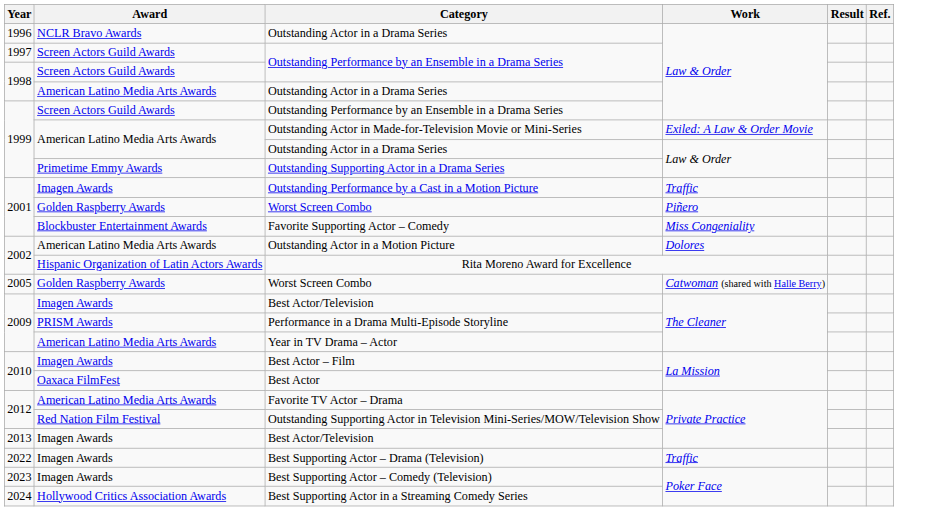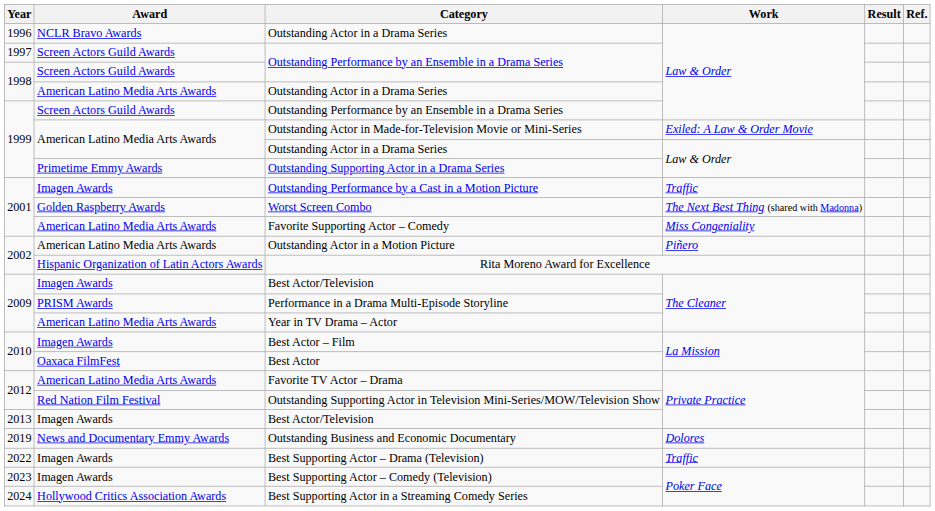 <table class="wikitable">
 <tr>
 <th>Year</th>
 <th>Award</th>
 <th>Category</th>
 <th>Work</th>
 <th>Result</th>
 <th>Ref.</th>
 </tr>
 <tr>
 <td>1996</td>
 <td><a href='#'>NCLR Bravo Awards</a></td>
 <td>Outstanding Actor in a Drama Series</td>
 <td rowspan="5"><em><a href='#'>Law & Order</a></em></td>
 <td></td>
 <td align="center"></td>
 </tr>
 <tr>
 <td>1997</td>
 <td><a href='#'>Screen Actors Guild Awards</a></td>
 <td rowspan="2"><a href='#'>Outstanding Performance by an Ensemble in a Drama Series</a></td>
 <td></td>
 <td align="center"></td>
 </tr>
 <tr>
 <td rowspan="2">1998</td>
 <td><a href='#'>Screen Actors Guild Awards</a></td>
 <td></td>
 <td align="center"></td>
 </tr>
 <tr>
 <td><a href='#'>American Latino Media Arts Awards</a></td>
 <td>Outstanding Actor in a Drama Series</td>
 <td></td>
 <td align="center"></td>
 </tr>
 <tr>
 <td rowspan="4">1999</td>
 <td><a href='#'>Screen Actors Guild Awards</a></td>
 <td>Outstanding Performance by an Ensemble in a Drama Series</td>
 <td></td>
 <td align="center"></td>
 </tr>
 <tr>
 <td rowspan="2">American Latino Media Arts Awards</td>
 <td>Outstanding Actor in Made-for-Television Movie or Mini-Series</td>
 <td><em><a href='#'>Exiled: A Law & Order Movie</a></em></td>
 <td></td>
 <td align="center"></td>
 </tr>
 <tr>
 <td>Outstanding Actor in a Drama Series</td>
 <td rowspan="2"><em>Law & Order</em></td>
 <td></td>
 <td align="center"></td>
 </tr>
 <tr>
 <td><a href='#'>Primetime Emmy Awards</a></td>
 <td><a href='#'>Outstanding Supporting Actor in a Drama Series</a></td>
 <td></td>
 <td align="center"></td>
 </tr>
 <tr>
 <td rowspan="3">2001</td>
 <td><a href='#'>Imagen Awards</a></td>
 <td><a href='#'>Outstanding Performance by a Cast in a Motion Picture</a></td>
 <td><em><a href='#'>Traffic</a></em></td>
 <td></td>
 <td align="center"></td>
 </tr>
 <tr>
 <td><a href='#'>Golden Raspberry Awards</a></td>
 <td><a href='#'>Worst Screen Combo</a></td>
-<td><em><a href='#'>Piñero</a></em></td>
+<td><em><a href='#'>The Next Best Thing</a></em> <small>(shared with <a href='#'>Madonna</a>)</small></td>
 <td></td>
 <td align="center"></td>
 </tr>
 <tr>
-<td><a href='#'>Blockbuster Entertainment Awards</a></td>
+<td><a href='#'>American Latino Media Arts Awards</a></td>
 <td>Favorite Supporting Actor – Comedy</td>
 <td><em><a href='#'>Miss Congeniality</a></em></td>
 <td></td>
 <td align="center"></td>
 </tr>
 <tr>
 <td rowspan="2">2002</td>
 <td>American Latino Media Arts Awards</td>
 <td>Outstanding Actor in a Motion Picture</td>
-<td><em><a href='#'>Dolores</a></em></td>
+<td><em><a href='#'>Piñero</a></em></td>
 <td></td>
 <td align="center"></td>
 </tr>
 <tr>
 <td><a href='#'>Hispanic Organization of Latin Actors Awards</a></td>
 <td colspan="2" align="center">Rita Moreno Award for Excellence</td>
-<td></td>
-<td align="center"></td>
-</tr>
-<tr>
-<td>2005</td>
-<td><a href='#'>Golden Raspberry Awards</a></td>
-<td>Worst Screen Combo</td>
-<td><em><a href='#'>Catwoman</a></em> <small>(shared with <a href='#'>Halle Berry</a>)</small></td>
 <td></td>
 <td align="center"></td>
 </tr>
 <tr>
 <td rowspan="3">2009</td>
 <td><a href='#'>Imagen Awards</a></td>
 <td>Best Actor/Television</td>
 <td rowspan="3"><em><a href='#'>The Cleaner</a></em></td>
 <td></td>
 <td align="center"></td>
 </tr>
 <tr>
 <td><a href='#'>PRISM Awards</a></td>
 <td>Performance in a Drama Multi-Episode Storyline</td>
 <td></td>
 <td align="center"></td>
 </tr>
 <tr>
 <td><a href='#'>American Latino Media Arts Awards</a></td>
 <td>Year in TV Drama – Actor</td>
 <td></td>
 <td align="center"></td>
 </tr>
 <tr>
 <td rowspan="2">2010</td>
 <td><a href='#'>Imagen Awards</a></td>
 <td>Best Actor – Film</td>
 <td rowspan="2"><em><a href='#'>La Mission</a></em></td>
 <td></td>
 <td align="center"></td>
 </tr>
 <tr>
 <td><a href='#'>Oaxaca FilmFest</a></td>
 <td>Best Actor</td>
 <td></td>
 <td align="center"></td>
 </tr>
 <tr>
 <td rowspan="2">2012</td>
 <td><a href='#'>American Latino Media Arts Awards</a></td>
 <td>Favorite TV Actor – Drama</td>
 <td rowspan="3"><em><a href='#'>Private Practice</a></em></td>
 <td></td>
 <td align="center"></td>
 </tr>
 <tr>
 <td><a href='#'>Red Nation Film Festival</a></td>
 <td>Outstanding Supporting Actor in Television Mini-Series/MOW/Television Show</td>
 <td></td>
 <td align="center"></td>
 </tr>
 <tr>
 <td>2013</td>
 <td>Imagen Awards</td>
 <td>Best Actor/Television</td>
 <td></td>
 <td align="center"></td>
 </tr>
 <tr>
+<td>2019</td>
+<td><a href='#'>News and Documentary Emmy Awards</a></td>
+<td>Outstanding Business and Economic Documentary</td>
+<td><em><a href='#'>Dolores</a></em></td>
+<td></td>
+<td align="center"></td>
+</tr>
+<tr>
 <td>2022</td>
 <td>Imagen Awards</td>
 <td>Best Supporting Actor – Drama (Television)</td>
 <td><em><a href='#'>Traffic</a></em></td>
 <td></td>
 <td align="center"></td>
 </tr>
 <tr>
 <td>2023</td>
 <td>Imagen Awards</td>
 <td>Best Supporting Actor – Comedy (Television)</td>
 <td rowspan="2"><em><a href='#'>Poker Face</a></em></td>
 <td></td>
 <td align="center"></td>
 </tr>
 <tr>
 <td>2024</td>
 <td><a href='#'>Hollywood Critics Association Awards</a></td>
 <td>Best Supporting Actor in a Streaming Comedy Series</td>
 <td></td>
 <td align="center"></td>
 </tr>
 </table>
